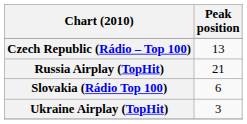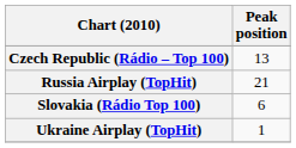 <table class="wikitable sortable plainrowheaders" style="text-align:center">
 <tr>
 <th scope="col">Chart (2010)</th>
 <th scope="col">Peak<br>position</th>
 </tr>
 <tr>
 </tr>
 <tr>
 <th scope="row">Czech Republic (<a href='#'>Rádio – Top 100</a>)</th>
 <td>13</td>
 </tr>
 <tr>
 <th scope="row">Russia Airplay (<a href='#'>TopHit</a>)</th>
 <td>21</td>
 </tr>
 <tr>
 <th scope="row">Slovakia (<a href='#'>Rádio Top 100</a>)</th>
 <td>6</td>
 </tr>
 <tr>
 <th scope="row">Ukraine Airplay (<a href='#'>TopHit</a>)</th>
-<td>3</td>
+<td>1</td>
 </tr>
 <tr>
 </tr>
 </table>
